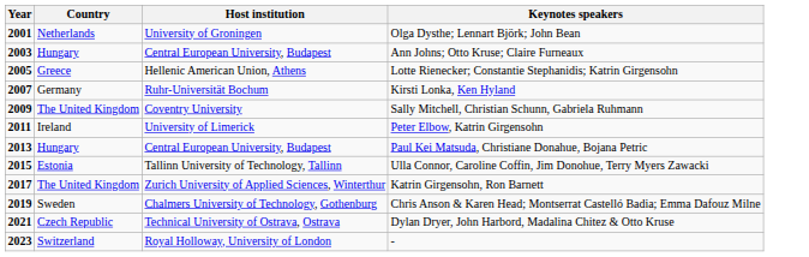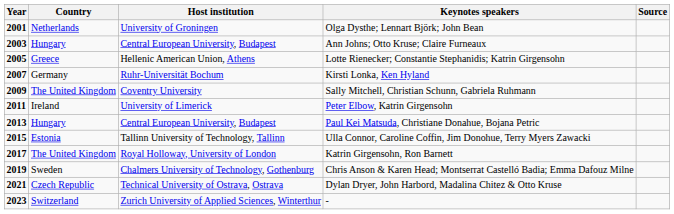 <table class="wikitable">
 <tr>
 <th><strong>Year</strong></th>
 <th><strong>Country</strong></th>
 <th><strong>Host institution</strong></th>
 <th><strong>Keynotes speakers</strong></th>
+<th><strong>Source</strong></th>
 </tr>
 <tr>
 <td><strong>2001</strong></td>
 <td> <a href='#'>Netherlands</a></td>
 <td><a href='#'>University of Groningen</a></td>
 <td>Olga Dysthe; Lennart Björk; John Bean</td>
+<td></td>
 </tr>
 <tr>
 <td><strong>2003</strong></td>
 <td> <a href='#'>Hungary</a></td>
 <td><a href='#'>Central European University</a>, <a href='#'>Budapest</a></td>
 <td>Ann Johns; Otto Kruse; Claire Furneaux</td>
+<td></td>
 </tr>
 <tr>
 <td><strong>2005</strong></td>
 <td> <a href='#'>Greece</a></td>
 <td>Hellenic American Union, <a href='#'>Athens</a></td>
 <td>Lotte Rienecker; Constantie Stephanidis; Katrin Girgensohn</td>
+<td></td>
 </tr>
 <tr>
 <td><strong>2007</strong></td>
 <td> Germany</td>
 <td><a href='#'>Ruhr-Universität Bochum</a></td>
 <td>Kirsti Lonka, <a href='#'>Ken Hyland</a></td>
+<td></td>
 </tr>
 <tr>
 <td><strong>2009</strong></td>
 <td> <a href='#'>The United Kingdom</a></td>
 <td><a href='#'>Coventry University</a></td>
 <td>Sally Mitchell, Christian Schunn, Gabriela Ruhmann</td>
+<td></td>
 </tr>
 <tr>
 <td><strong>2011</strong></td>
 <td> Ireland</td>
 <td><a href='#'>University of Limerick</a></td>
 <td><a href='#'>Peter Elbow</a>, Katrin Girgensohn</td>
+<td></td>
 </tr>
 <tr>
 <td><strong>2013</strong></td>
 <td> <a href='#'>Hungary</a></td>
 <td><a href='#'>Central European University</a>, <a href='#'>Budapest</a></td>
 <td><a href='#'>Paul Kei Matsuda</a>, Christiane Donahue, Bojana Petric</td>
+<td></td>
 </tr>
 <tr>
 <td><strong>2015</strong></td>
 <td> <a href='#'>Estonia</a></td>
 <td>Tallinn University of Technology, <a href='#'>Tallinn</a></td>
 <td>Ulla Connor, Caroline Coffin, Jim Donohue, Terry Myers Zawacki</td>
+<td></td>
 </tr>
 <tr>
 <td><strong>2017</strong></td>
 <td> <a href='#'>The United Kingdom</a></td>
-<td><a href='#'>Zurich University of Applied Sciences</a>, <a href='#'>Winterthur</a></td>
+<td><a href='#'>Royal Holloway, University of London</a></td>
 <td>Katrin Girgensohn, Ron Barnett</td>
+<td></td>
 </tr>
 <tr>
 <td><strong>2019</strong></td>
 <td> Sweden</td>
 <td><a href='#'>Chalmers University of Technology</a>, <a href='#'>Gothenburg</a></td>
 <td>Chris Anson & Karen Head; Montserrat Castelló Badia; Emma Dafouz Milne</td>
+<td></td>
 </tr>
 <tr>
 <td><strong>2021</strong></td>
 <td> <a href='#'>Czech Republic</a></td>
 <td><a href='#'>Technical University of Ostrava</a>, <a href='#'>Ostrava</a></td>
 <td>Dylan Dryer, John Harbord, Madalina Chitez & Otto Kruse</td>
+<td></td>
 </tr>
 <tr>
 <td><strong>2023</strong></td>
 <td> <a href='#'>Switzerland</a></td>
-<td><a href='#'>Royal Holloway, University of London</a></td>
+<td><a href='#'>Zurich University of Applied Sciences</a>, <a href='#'>Winterthur</a></td>
 <td>-</td>
+<td></td>
 </tr>
 </table>
